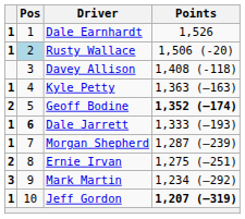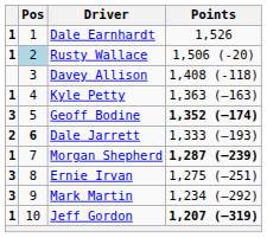 <table class="wikitable" style="font-size: 95%;">
 <tr>
 <th></th>
 <th>Pos</th>
 <th>Driver</th>
 <th>Points</th>
 </tr>
 <tr>
 <td align="left"> <strong>1</strong></td>
 <td style="text-align:center;">1</td>
 <td><a href='#'>Dale Earnhardt</a></td>
 <td style="text-align:center;">1,526</td>
 </tr>
 <tr>
 <td align="left"> <strong>1</strong></td>
 <td style="background: lightblue; text-align:center;">2</td>
 <td><a href='#'>Rusty Wallace</a></td>
 <td style="text-align:center;">1,506 (-20)</td>
 </tr>
 <tr>
 <td align="left"></td>
 <td style="text-align:center;">3</td>
 <td><a href='#'>Davey Allison</a></td>
 <td style="text-align:center;">1,408 (-118)</td>
 </tr>
 <tr>
 <td align="left"> <strong>1</strong></td>
 <td style="text-align:center;">4</td>
 <td><a href='#'>Kyle Petty</a></td>
 <td style="text-align:center;">1,363 (–163)</td>
 </tr>
 <tr>
-<td align="left"> <strong>2</strong></td>
+<td align="left"> <strong>3</strong></td>
 <td style="text-align:center;">5</td>
 <td><a href='#'>Geoff Bodine</a></td>
 <td style="text-align:center;"><strong>1,352 (–174)</strong></td>
 </tr>
 <tr>
-<td align="left"> <strong>1</strong></td>
+<td align="left"> <strong>2</strong></td>
 <td style="text-align:center;"><strong>6</strong></td>
 <td><a href='#'>Dale Jarrett</a></td>
 <td style="text-align:center;">1,333 (–193)</td>
 </tr>
 <tr>
 <td align="left"> <strong>1</strong></td>
 <td style="text-align:center;">7</td>
 <td><a href='#'>Morgan Shepherd</a></td>
-<td style="text-align:center;">1,287 (–239)</td>
+<td style="text-align:center;"><strong>1,287 (–239)</strong></td>
 </tr>
 <tr>
-<td align="left"> <strong>2</strong></td>
+<td align="left"> <strong>3</strong></td>
 <td style="text-align:center;">8</td>
 <td><a href='#'>Ernie Irvan</a></td>
 <td style="text-align:center;">1,275 (–251)</td>
 </tr>
 <tr>
 <td align="left"> <strong>3</strong></td>
 <td style="text-align:center;">9</td>
 <td><a href='#'>Mark Martin</a></td>
 <td style="text-align:center;">1,234 (–292)</td>
 </tr>
 <tr>
 <td align="left"> <strong>1</strong></td>
 <td style="text-align:center;">10</td>
 <td><a href='#'>Jeff Gordon</a></td>
 <td style="text-align:center;"><strong>1,207 (–319)</strong></td>
 </tr>
 <tr class="sortbottom">
 <th colspan="9"></th>
 </tr>
 </table>
